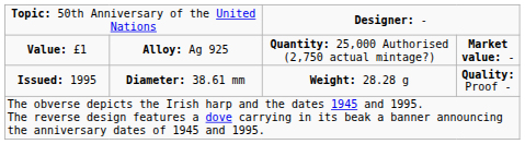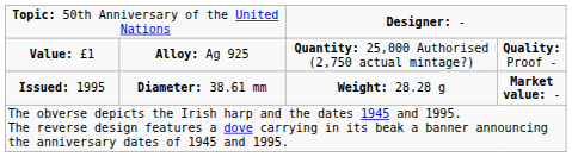 <table class="wikitable">
 <tr>
 <td colspan="2" width="50%" align=center><strong>Topic:</strong>	50th Anniversary of the <a href='#'>United Nations</a></td>
 <td colspan="2" width="50%" align=center><strong>Designer:</strong>	-</td>
 </tr>
 <tr>
 <td align=center><strong>Value:</strong>	£1</td>
 <td align=center><strong>Alloy:</strong>	Ag 925</td>
 <td align=center><strong>Quantity:</strong>	25,000 Authorised (2,750 actual mintage?)</td>
-<td align=center><strong>Market value:</strong>	-</td>
+<td align=center><strong>Quality:</strong>	Proof	-</td>
 </tr>
 <tr>
 <td align=center><strong>Issued:</strong>	1995</td>
 <td align=center><strong>Diameter:</strong>	38.61 mm</td>
 <td align=center><strong>Weight:</strong>	28.28 g</td>
-<td align=center><strong>Quality:</strong>	Proof	-</td>
+<td align=center><strong>Market value:</strong>	-</td>
 </tr>
 <tr>
 <td colspan="5" align=left>The obverse depicts the Irish harp and the dates <a href='#'>1945</a> and 1995.<br>The reverse design features a <a href='#'>dove</a> carrying in its beak a banner announcing the anniversary dates of 1945 and 1995.</td>
 </tr>
 </table>
